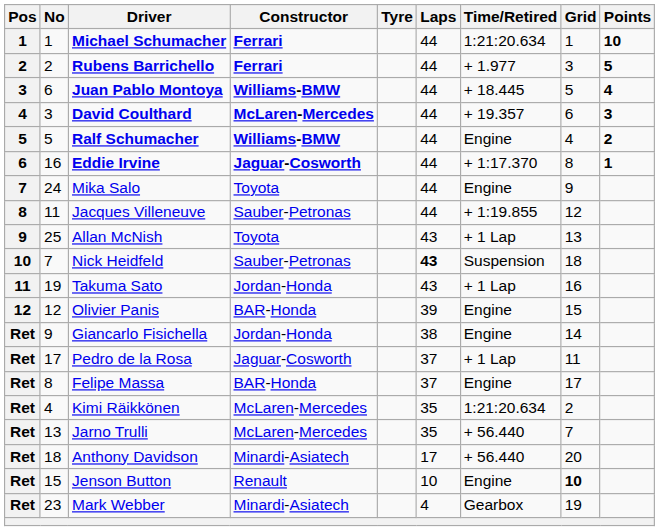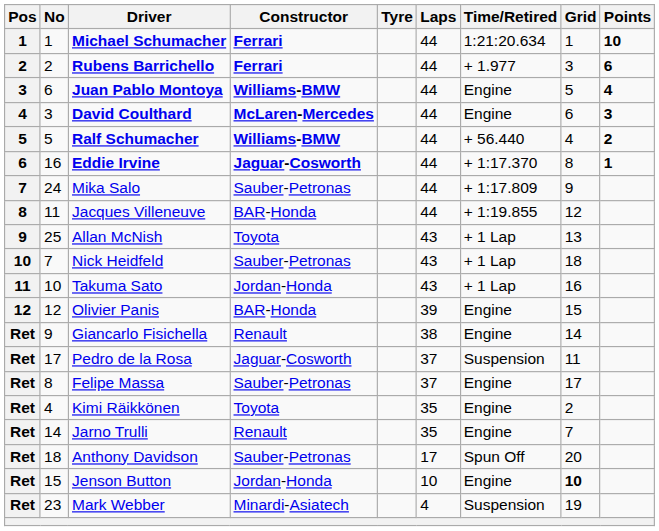 <table class="wikitable" style="font-size: 85%;">
 <tr>
 <th>Pos</th>
 <th>No</th>
 <th>Driver</th>
 <th>Constructor</th>
 <th>Tyre</th>
 <th>Laps</th>
 <th>Time/Retired</th>
 <th>Grid</th>
 <th>Points</th>
 </tr>
 <tr>
 <th>1</th>
 <td>1</td>
 <td> <strong><a href='#'>Michael Schumacher</a></strong></td>
 <td><strong><a href='#'>Ferrari</a></strong></td>
 <td></td>
 <td>44</td>
 <td>1:21:20.634</td>
 <td>1</td>
 <td><strong>10</strong></td>
 </tr>
 <tr>
 <th>2</th>
 <td>2</td>
 <td> <strong><a href='#'>Rubens Barrichello</a></strong></td>
 <td><strong><a href='#'>Ferrari</a></strong></td>
 <td></td>
 <td>44</td>
 <td>+ 1.977</td>
 <td>3</td>
-<td><strong>5</strong></td>
+<td><strong>6</strong></td>
 </tr>
 <tr>
 <th>3</th>
 <td>6</td>
 <td> <strong><a href='#'>Juan Pablo Montoya</a></strong></td>
 <td><strong><a href='#'>Williams</a>-<a href='#'>BMW</a></strong></td>
 <td></td>
 <td>44</td>
-<td>+ 18.445</td>
+<td>Engine</td>
 <td>5</td>
 <td><strong>4</strong></td>
 </tr>
 <tr>
 <th>4</th>
 <td>3</td>
 <td> <strong><a href='#'>David Coulthard</a></strong></td>
 <td><strong><a href='#'>McLaren</a>-<a href='#'>Mercedes</a></strong></td>
 <td></td>
 <td>44</td>
-<td>+ 19.357</td>
+<td>Engine</td>
 <td>6</td>
 <td><strong>3</strong></td>
 </tr>
 <tr>
 <th>5</th>
 <td>5</td>
 <td> <strong><a href='#'>Ralf Schumacher</a></strong></td>
 <td><strong><a href='#'>Williams</a>-<a href='#'>BMW</a></strong></td>
 <td></td>
 <td>44</td>
-<td>Engine</td>
+<td>+ 56.440</td>
 <td>4</td>
 <td><strong>2</strong></td>
 </tr>
 <tr>
 <th>6</th>
 <td>16</td>
 <td> <strong><a href='#'>Eddie Irvine</a></strong></td>
 <td><strong><a href='#'>Jaguar</a>-<a href='#'>Cosworth</a></strong></td>
 <td></td>
 <td>44</td>
 <td>+ 1:17.370</td>
 <td>8</td>
 <td><strong>1</strong></td>
 </tr>
 <tr>
 <th>7</th>
 <td>24</td>
 <td> <a href='#'>Mika Salo</a></td>
-<td><a href='#'>Toyota</a></td>
+<td><a href='#'>Sauber</a>-<a href='#'>Petronas</a></td>
 <td></td>
 <td>44</td>
-<td>Engine</td>
+<td>+ 1:17.809</td>
 <td>9</td>
 <td> </td>
 </tr>
 <tr>
 <th>8</th>
 <td>11</td>
 <td> <a href='#'>Jacques Villeneuve</a></td>
-<td><a href='#'>Sauber</a>-<a href='#'>Petronas</a></td>
+<td><a href='#'>BAR</a>-<a href='#'>Honda</a></td>
 <td></td>
 <td>44</td>
 <td>+ 1:19.855</td>
 <td>12</td>
 <td> </td>
 </tr>
 <tr>
 <th>9</th>
 <td>25</td>
 <td> <a href='#'>Allan McNish</a></td>
 <td><a href='#'>Toyota</a></td>
 <td></td>
 <td>43</td>
 <td>+ 1 Lap</td>
 <td>13</td>
 <td> </td>
 </tr>
 <tr>
 <th>10</th>
 <td>7</td>
 <td> <a href='#'>Nick Heidfeld</a></td>
 <td><a href='#'>Sauber</a>-<a href='#'>Petronas</a></td>
 <td></td>
-<td><strong>43</strong></td>
-<td>Suspension</td>
+<td>43</td>
+<td>+ 1 Lap</td>
 <td>18</td>
 <td> </td>
 </tr>
 <tr>
 <th>11</th>
-<td>19</td>
+<td>10</td>
 <td> <a href='#'>Takuma Sato</a></td>
 <td><a href='#'>Jordan</a>-<a href='#'>Honda</a></td>
 <td></td>
 <td>43</td>
 <td>+ 1 Lap</td>
 <td>16</td>
 <td> </td>
 </tr>
 <tr>
 <th>12</th>
 <td>12</td>
 <td> <a href='#'>Olivier Panis</a></td>
 <td><a href='#'>BAR</a>-<a href='#'>Honda</a></td>
 <td></td>
 <td>39</td>
 <td>Engine</td>
 <td>15</td>
 <td> </td>
 </tr>
 <tr>
 <th>Ret</th>
 <td>9</td>
 <td> <a href='#'>Giancarlo Fisichella</a></td>
-<td><a href='#'>Jordan</a>-<a href='#'>Honda</a></td>
+<td><a href='#'>Renault</a></td>
 <td></td>
 <td>38</td>
 <td>Engine</td>
 <td>14</td>
 <td> </td>
 </tr>
 <tr>
 <th>Ret</th>
 <td>17</td>
 <td> <a href='#'>Pedro de la Rosa</a></td>
 <td><a href='#'>Jaguar</a>-<a href='#'>Cosworth</a></td>
 <td></td>
 <td>37</td>
-<td>+ 1 Lap</td>
+<td>Suspension</td>
 <td>11</td>
 <td> </td>
 </tr>
 <tr>
 <th>Ret</th>
 <td>8</td>
 <td> <a href='#'>Felipe Massa</a></td>
-<td><a href='#'>BAR</a>-<a href='#'>Honda</a></td>
+<td><a href='#'>Sauber</a>-<a href='#'>Petronas</a></td>
 <td></td>
 <td>37</td>
 <td>Engine</td>
 <td>17</td>
 <td> </td>
 </tr>
 <tr>
 <th>Ret</th>
 <td>4</td>
 <td> <a href='#'>Kimi Räikkönen</a></td>
-<td><a href='#'>McLaren</a>-<a href='#'>Mercedes</a></td>
+<td><a href='#'>Toyota</a></td>
 <td></td>
 <td>35</td>
-<td>1:21:20.634</td>
+<td>Engine</td>
 <td>2</td>
 <td> </td>
 </tr>
 <tr>
 <th>Ret</th>
-<td>13</td>
+<td>14</td>
 <td> <a href='#'>Jarno Trulli</a></td>
-<td><a href='#'>McLaren</a>-<a href='#'>Mercedes</a></td>
+<td><a href='#'>Renault</a></td>
 <td></td>
 <td>35</td>
-<td>+ 56.440</td>
+<td>Engine</td>
 <td>7</td>
 <td> </td>
 </tr>
 <tr>
 <th>Ret</th>
 <td>18</td>
 <td> <a href='#'>Anthony Davidson</a></td>
-<td><a href='#'>Minardi</a>-<a href='#'>Asiatech</a></td>
+<td><a href='#'>Sauber</a>-<a href='#'>Petronas</a></td>
 <td></td>
 <td>17</td>
-<td>+ 56.440</td>
+<td>Spun Off</td>
 <td>20</td>
 <td> </td>
 </tr>
 <tr>
 <th>Ret</th>
 <td>15</td>
 <td> <a href='#'>Jenson Button</a></td>
-<td><a href='#'>Renault</a></td>
+<td><a href='#'>Jordan</a>-<a href='#'>Honda</a></td>
 <td></td>
 <td>10</td>
 <td>Engine</td>
 <td><strong>10</strong></td>
 <td> </td>
 </tr>
 <tr>
 <th>Ret</th>
 <td>23</td>
 <td> <a href='#'>Mark Webber</a></td>
 <td><a href='#'>Minardi</a>-<a href='#'>Asiatech</a></td>
 <td></td>
 <td>4</td>
-<td>Gearbox</td>
+<td>Suspension</td>
 <td>19</td>
 <td> </td>
 </tr>
 <tr>
 <th colspan="9"></th>
 </tr>
 </table>
